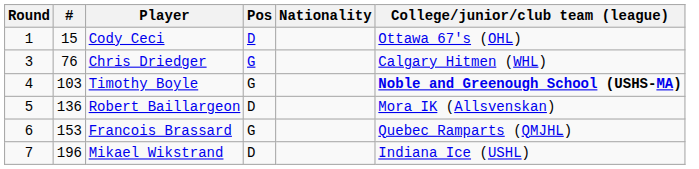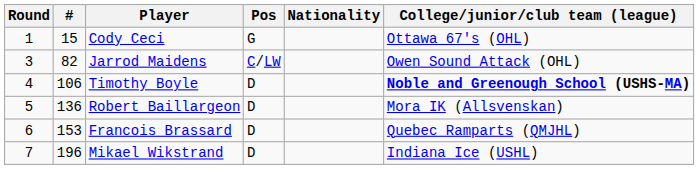 <table class="wikitable">
 <tr>
 <th>Round</th>
 <th>#</th>
 <th>Player</th>
 <th>Pos</th>
 <th>Nationality</th>
 <th>College/junior/club team (league)</th>
 </tr>
 <tr>
 <td style="text-align:center;">1</td>
 <td style="text-align:center;">15</td>
 <td><a href='#'>Cody Ceci</a></td>
-<td><a href='#'>D</a></td>
+<td>G</td>
 <td></td>
 <td><a href='#'>Ottawa 67's</a> (<a href='#'>OHL</a>)</td>
 </tr>
 <tr>
 <td style="text-align:center;">3</td>
-<td style="text-align:center;">76</td>
-<td><a href='#'>Chris Driedger</a></td>
-<td><a href='#'>G</a></td>
+<td style="text-align:center;">82</td>
+<td><a href='#'>Jarrod Maidens</a></td>
+<td><a href='#'>C</a>/<a href='#'>LW</a></td>
 <td></td>
-<td><a href='#'>Calgary Hitmen</a> (<a href='#'>WHL</a>)</td>
+<td><a href='#'>Owen Sound Attack</a> (OHL)</td>
 </tr>
 <tr>
 <td style="text-align:center;">4</td>
-<td style="text-align:center;">103</td>
+<td style="text-align:center;">106</td>
 <td><a href='#'>Timothy Boyle</a></td>
-<td>G</td>
+<td>D</td>
 <td></td>
 <td><strong><a href='#'>Noble and Greenough School</a> (USHS-<a href='#'>MA</a>)</strong></td>
 </tr>
 <tr>
 <td style="text-align:center;">5</td>
 <td style="text-align:center;">136</td>
 <td><a href='#'>Robert Baillargeon</a></td>
 <td>D</td>
 <td></td>
 <td><a href='#'>Mora IK</a> (<a href='#'>Allsvenskan</a>)</td>
 </tr>
 <tr>
 <td style="text-align:center;">6</td>
 <td style="text-align:center;">153</td>
 <td><a href='#'>Francois Brassard</a></td>
-<td>G</td>
+<td>D</td>
 <td></td>
 <td><a href='#'>Quebec Ramparts</a> (<a href='#'>QMJHL</a>)</td>
 </tr>
 <tr>
 <td style="text-align:center;">7</td>
 <td style="text-align:center;">196</td>
 <td><a href='#'>Mikael Wikstrand</a></td>
 <td>D</td>
 <td></td>
 <td><a href='#'>Indiana Ice</a> (<a href='#'>USHL</a>)</td>
 </tr>
 </table>
